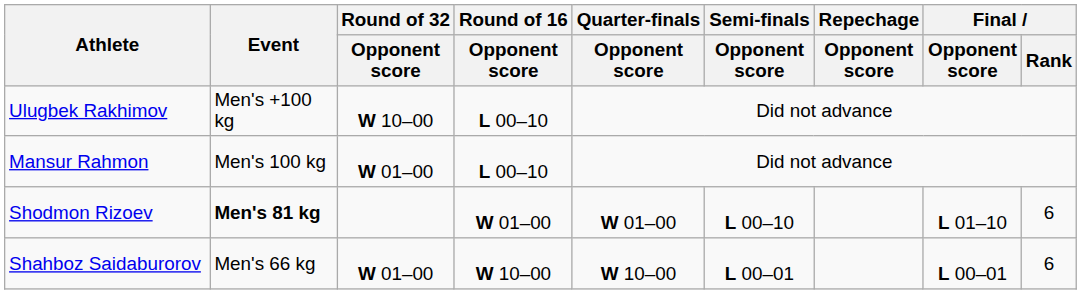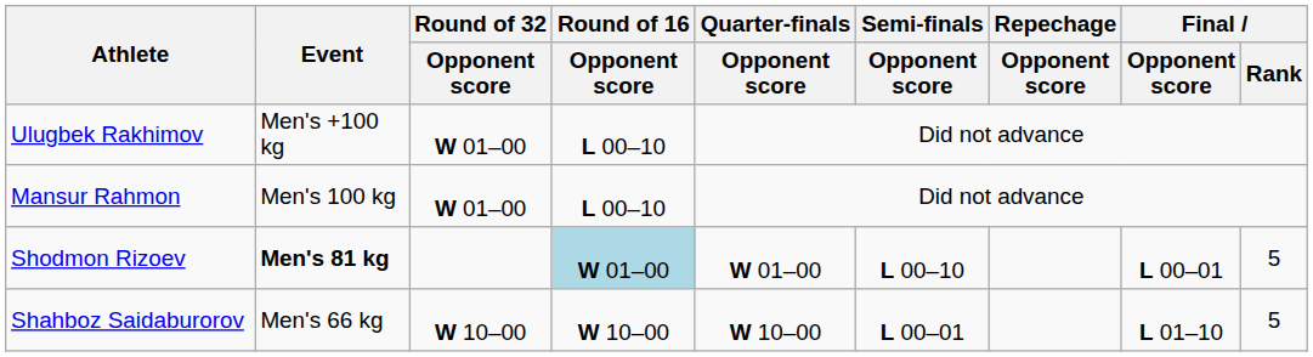 <table class="wikitable" style="font-size:90%; text-align:center">
 <tr>
 <th rowspan="2" width="150">Athlete</th>
 <th rowspan="2" width="90">Event</th>
 <th>Round of 32</th>
 <th>Round of 16</th>
 <th>Quarter-finals</th>
 <th>Semi-finals</th>
 <th>Repechage</th>
 <th colspan="2" width="100">Final / </th>
 </tr>
 <tr>
 <th>Opponent<br>score</th>
 <th>Opponent<br>score</th>
 <th>Opponent<br>score</th>
 <th>Opponent<br>score</th>
 <th>Opponent<br>score</th>
 <th>Opponent<br>score</th>
 <th>Rank</th>
 </tr>
 <tr>
 <td align="left"><a href='#'>Ulugbek Rakhimov</a></td>
 <td align="left">Men's +100 kg</td>
-<td><br><strong>W</strong> 10–00</td>
+<td><br><strong>W</strong> 01–00</td>
 <td><br><strong>L</strong> 00–10</td>
 <td colspan=6>Did not advance</td>
 </tr>
 <tr>
 <td align="left"><a href='#'>Mansur Rahmon</a></td>
 <td align="left">Men's 100 kg</td>
 <td><br><strong>W</strong> 01–00</td>
 <td><br><strong>L</strong> 00–10</td>
 <td colspan=6>Did not advance</td>
 </tr>
 <tr>
 <td align="left"><a href='#'>Shodmon Rizoev</a></td>
 <td align="left"><strong>Men's 81 kg</strong></td>
 <td></td>
-<td><br><strong>W</strong> 01–00</td>
+<td style="background: lightblue;"><br><strong>W</strong> 01–00</td>
 <td><br><strong>W</strong> 01–00</td>
 <td><br><strong>L</strong> 00–10</td>
 <td></td>
-<td><br><strong>L</strong> 01–10</td>
-<td>6</td>
+<td><br><strong>L</strong> 00–01</td>
+<td>5</td>
 </tr>
 <tr>
 <td align="left"><a href='#'>Shahboz Saidaburorov</a></td>
 <td align="left">Men's 66 kg</td>
-<td><br><strong>W</strong> 01–00</td>
+<td><br><strong>W</strong> 10–00</td>
 <td><br><strong>W</strong> 10–00</td>
 <td><br><strong>W</strong> 10–00</td>
 <td><br><strong>L</strong> 00–01</td>
 <td></td>
-<td><br><strong>L</strong> 00–01</td>
-<td>6</td>
+<td><br><strong>L</strong> 01–10</td>
+<td>5</td>
 </tr>
 </table>
